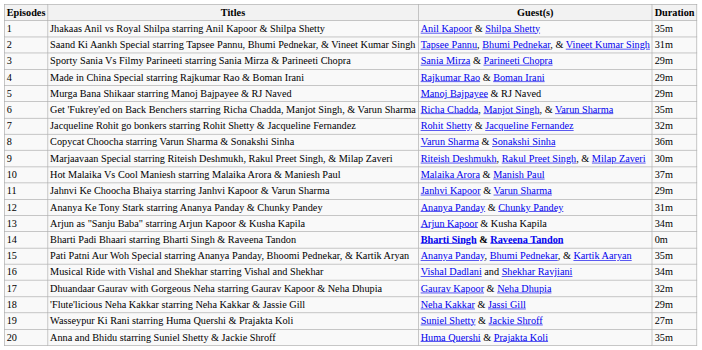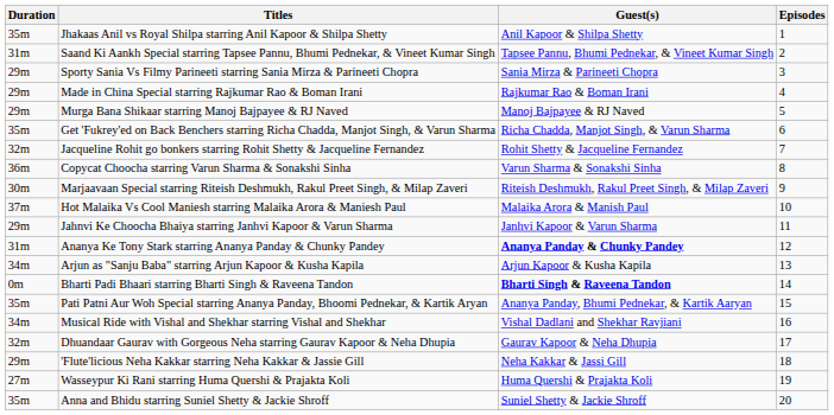 <table class="wikitable">
 <tr>
-<th>Episodes</th>
+<th>Duration</th>
 <th>Titles</th>
 <th>Guest(s)</th>
-<th>Duration</th>
+<th>Episodes</th>
 </tr>
 <tr>
-<td>1</td>
+<td>35m</td>
 <td>Jhakaas Anil vs Royal Shilpa starring Anil Kapoor & Shilpa Shetty</td>
 <td><a href='#'>Anil Kapoor</a> & <a href='#'>Shilpa Shetty</a></td>
-<td>35m</td>
+<td>1</td>
 </tr>
 <tr>
-<td>2</td>
+<td>31m</td>
 <td>Saand Ki Aankh Special starring Tapsee Pannu, Bhumi Pednekar, & Vineet Kumar Singh</td>
 <td><a href='#'>Tapsee Pannu</a>, <a href='#'>Bhumi Pednekar</a>, & <a href='#'>Vineet Kumar Singh</a></td>
-<td>31m</td>
+<td>2</td>
 </tr>
 <tr>
-<td>3</td>
+<td>29m</td>
 <td>Sporty Sania Vs Filmy Parineeti starring Sania Mirza & Parineeti Chopra</td>
 <td><a href='#'>Sania Mirza</a> & <a href='#'>Parineeti Chopra</a></td>
-<td>29m</td>
+<td>3</td>
 </tr>
 <tr>
-<td>4</td>
+<td>29m</td>
 <td>Made in China Special starring Rajkumar Rao & Boman Irani</td>
 <td><a href='#'>Rajkumar Rao</a> & <a href='#'>Boman Irani</a></td>
-<td>29m</td>
+<td>4</td>
 </tr>
 <tr>
-<td>5</td>
+<td>29m</td>
 <td>Murga Bana Shikaar starring Manoj Bajpayee & RJ Naved</td>
 <td><a href='#'>Manoj Bajpayee</a> & RJ Naved</td>
-<td>29m</td>
+<td>5</td>
 </tr>
 <tr>
-<td>6</td>
+<td>35m</td>
 <td>Get 'Fukrey'ed on Back Benchers starring Richa Chadda, Manjot Singh, & Varun Sharma</td>
 <td><a href='#'>Richa Chadda</a>, <a href='#'>Manjot Singh</a>, & <a href='#'>Varun Sharma</a></td>
-<td>35m</td>
+<td>6</td>
 </tr>
 <tr>
-<td>7</td>
+<td>32m</td>
 <td>Jacqueline Rohit go bonkers starring Rohit Shetty & Jacqueline Fernandez</td>
 <td><a href='#'>Rohit Shetty</a> & <a href='#'>Jacqueline Fernandez</a></td>
-<td>32m</td>
+<td>7</td>
 </tr>
 <tr>
-<td>8</td>
+<td>36m</td>
 <td>Copycat Choocha starring Varun Sharma & Sonakshi Sinha</td>
 <td><a href='#'>Varun Sharma</a> & <a href='#'>Sonakshi Sinha</a></td>
-<td>36m</td>
+<td>8</td>
 </tr>
 <tr>
-<td>9</td>
+<td>30m</td>
 <td>Marjaavaan Special starring Riteish Deshmukh, Rakul Preet Singh, & Milap Zaveri</td>
 <td><a href='#'>Riteish Deshmukh</a>, <a href='#'>Rakul Preet Singh</a>, & <a href='#'>Milap Zaveri</a></td>
-<td>30m</td>
+<td>9</td>
 </tr>
 <tr>
-<td>10</td>
+<td>37m</td>
 <td>Hot Malaika Vs Cool Maniesh starring Malaika Arora & Maniesh Paul</td>
 <td><a href='#'>Malaika Arora</a> & <a href='#'>Manish Paul</a></td>
-<td>37m</td>
+<td>10</td>
 </tr>
 <tr>
-<td>11</td>
+<td>29m</td>
 <td>Jahnvi Ke Choocha Bhaiya starring Janhvi Kapoor & Varun Sharma</td>
 <td><a href='#'>Janhvi Kapoor</a> & <a href='#'>Varun Sharma</a></td>
-<td>29m</td>
+<td>11</td>
 </tr>
 <tr>
+<td>31m</td>
+<td>Ananya Ke Tony Stark starring Ananya Panday & Chunky Pandey</td>
+<td><strong><a href='#'>Ananya Panday</a> & <a href='#'>Chunky Pandey</a></strong></td>
 <td>12</td>
-<td>Ananya Ke Tony Stark starring Ananya Panday & Chunky Pandey</td>
-<td><a href='#'>Ananya Panday</a> & <a href='#'>Chunky Pandey</a></td>
-<td>31m</td>
 </tr>
 <tr>
-<td>13</td>
+<td>34m</td>
 <td>Arjun as "Sanju Baba" starring Arjun Kapoor & Kusha Kapila</td>
 <td><a href='#'>Arjun Kapoor</a> & Kusha Kapila</td>
-<td>34m</td>
+<td>13</td>
 </tr>
 <tr>
-<td>14</td>
+<td>0m</td>
 <td>Bharti Padi Bhaari starring Bharti Singh & Raveena Tandon</td>
 <td><strong><a href='#'>Bharti Singh</a> & <a href='#'>Raveena Tandon</a></strong></td>
-<td>0m</td>
+<td>14</td>
 </tr>
 <tr>
-<td>15</td>
+<td>35m</td>
 <td>Pati Patni Aur Woh Special starring Ananya Panday, Bhoomi Pednekar, & Kartik Aryan</td>
 <td><a href='#'>Ananya Panday</a>, <a href='#'>Bhumi Pednekar</a>, & <a href='#'>Kartik Aaryan</a></td>
-<td>35m</td>
+<td>15</td>
 </tr>
 <tr>
-<td>16</td>
+<td>34m</td>
 <td>Musical Ride with Vishal and Shekhar starring Vishal and Shekhar</td>
 <td><a href='#'>Vishal Dadlani</a> and <a href='#'>Shekhar Ravjiani</a></td>
-<td>34m</td>
+<td>16</td>
 </tr>
 <tr>
-<td>17</td>
+<td>32m</td>
 <td>Dhuandaar Gaurav with Gorgeous Neha starring Gaurav Kapoor & Neha Dhupia</td>
 <td><a href='#'>Gaurav Kapoor</a> & <a href='#'>Neha Dhupia</a></td>
-<td>32m</td>
+<td>17</td>
 </tr>
 <tr>
-<td>18</td>
+<td>29m</td>
 <td>'Flute'licious Neha Kakkar starring Neha Kakkar & Jassie Gill</td>
 <td><a href='#'>Neha Kakkar</a> & <a href='#'>Jassi Gill</a></td>
-<td>29m</td>
+<td>18</td>
 </tr>
 <tr>
+<td>27m</td>
+<td>Wasseypur Ki Rani starring Huma Quershi & Prajakta Koli</td>
+<td><a href='#'>Huma Quershi</a> & <a href='#'>Prajakta Koli</a></td>
 <td>19</td>
-<td>Wasseypur Ki Rani starring Huma Quershi & Prajakta Koli</td>
-<td><a href='#'>Suniel Shetty</a> & <a href='#'>Jackie Shroff</a></td>
-<td>27m</td>
 </tr>
 <tr>
+<td>35m</td>
+<td>Anna and Bhidu starring Suniel Shetty & Jackie Shroff</td>
+<td><a href='#'>Suniel Shetty</a> & <a href='#'>Jackie Shroff</a></td>
 <td>20</td>
-<td>Anna and Bhidu starring Suniel Shetty & Jackie Shroff</td>
-<td><a href='#'>Huma Quershi</a> & <a href='#'>Prajakta Koli</a></td>
-<td>35m</td>
 </tr>
 </table>
